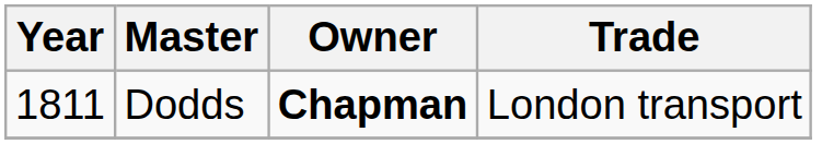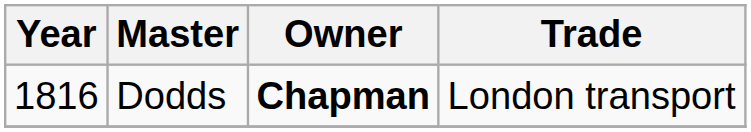 <table class="sortable wikitable">
 <tr>
 <th>Year</th>
 <th>Master</th>
 <th>Owner</th>
 <th>Trade</th>
 </tr>
 <tr>
-<td>1811</td>
+<td>1816</td>
 <td>Dodds</td>
 <td><strong>Chapman</strong></td>
 <td>London transport</td>
 </tr>
 <tr>
 </tr>
 </table>
